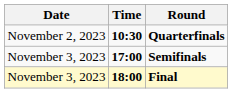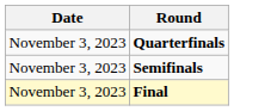 <table class="wikitable">
 <tr>
 <th>Date</th>
-<th>Time</th>
 <th>Round</th>
 </tr>
 <tr>
-<td>November 2, 2023</td>
-<td><strong>10:30</strong></td>
+<td>November 3, 2023</td>
 <td><strong>Quarterfinals</strong></td>
 </tr>
 <tr>
 <td>November 3, 2023</td>
-<td><strong>17:00</strong></td>
 <td><strong>Semifinals</strong></td>
 </tr>
 <tr style=background:lemonchiffon>
 <td>November 3, 2023</td>
-<td><strong>18:00</strong></td>
 <td><strong>Final</strong></td>
 </tr>
 </table>
